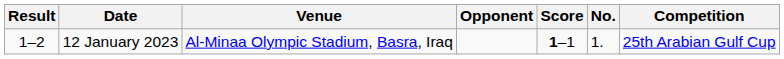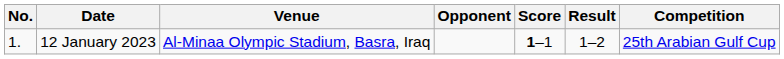 <table class="wikitable plainrowheaders sortable">
 <tr>
-<th>Result</th>
+<th>No.</th>
 <th>Date</th>
 <th>Venue</th>
 <th>Opponent</th>
 <th>Score</th>
-<th>No.</th>
+<th>Result</th>
 <th>Competition</th>
 </tr>
 <tr>
-<td align=center>1–2</td>
+<td>1.</td>
 <td>12 January 2023</td>
 <td><a href='#'>Al-Minaa Olympic Stadium</a>, <a href='#'>Basra</a>, Iraq</td>
 <td></td>
 <td align=center><strong>1</strong>–1</td>
-<td>1.</td>
+<td align=center>1–2</td>
 <td><a href='#'>25th Arabian Gulf Cup</a></td>
 </tr>
 </table>
